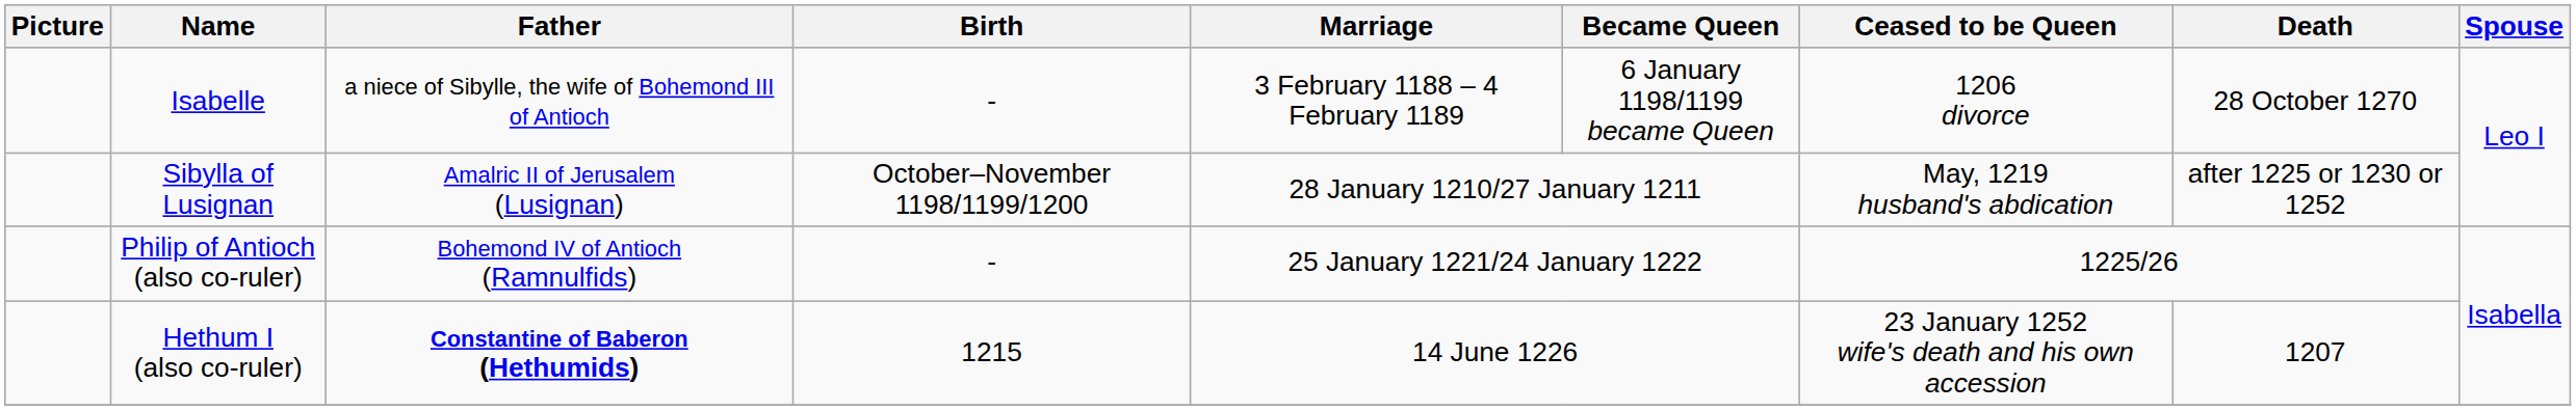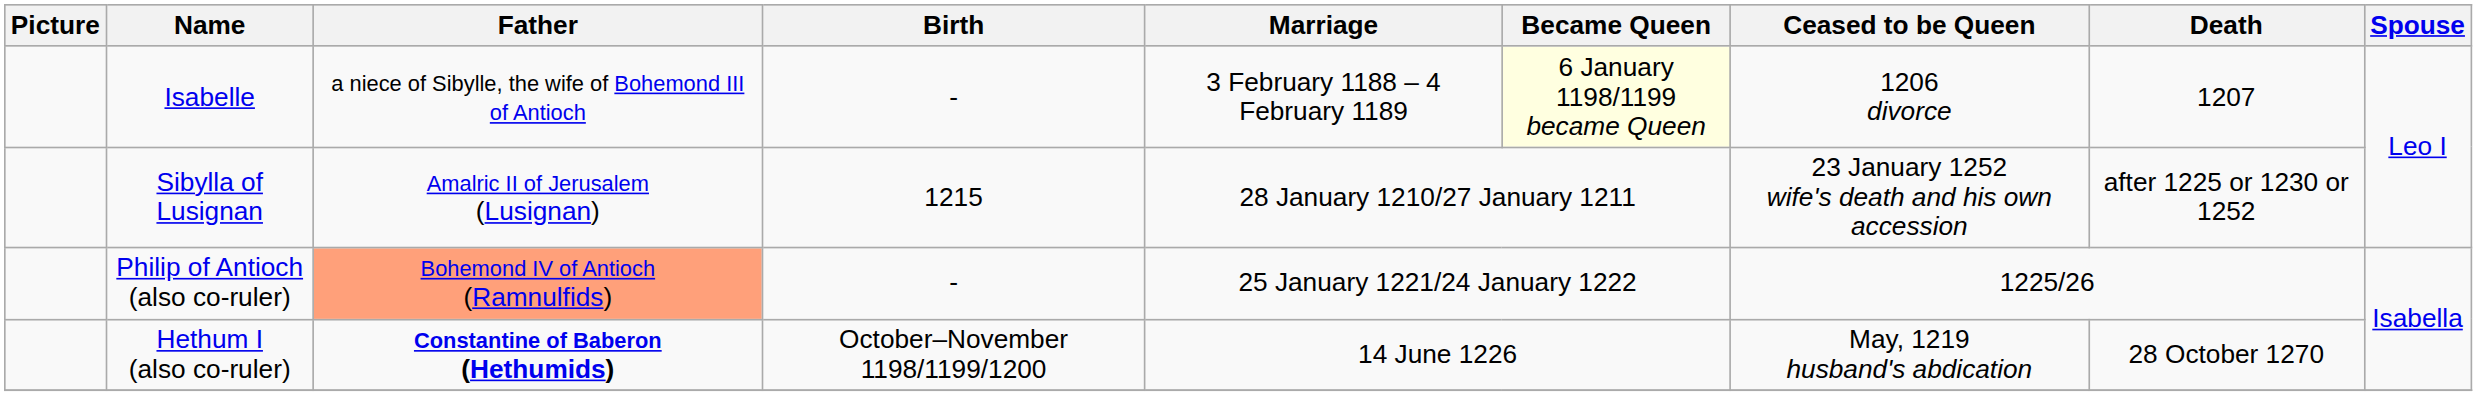 <table width=95% class="wikitable">
 <tr>
 <th>Picture</th>
 <th>Name</th>
 <th>Father</th>
 <th>Birth</th>
 <th>Marriage</th>
 <th>Became Queen</th>
 <th>Ceased to be Queen</th>
 <th>Death</th>
 <th><a href='#'>Spouse</a></th>
 </tr>
 <tr>
 <td align="center"></td>
 <td align="center"><a href='#'>Isabelle</a></td>
 <td align="center"><small>a niece of Sibylle, the wife of <a href='#'>Bohemond III of Antioch</a></small></td>
 <td align="center">-</td>
 <td align="center">3 February 1188 – 4 February 1189</td>
-<td align="center">6 January 1198/1199<br><em>became Queen</em></td>
+<td align="center" style="background: lightyellow;">6 January 1198/1199<br><em>became Queen</em></td>
 <td align="center">1206<br><em>divorce</em></td>
-<td align="center">28 October 1270</td>
+<td align="center">1207</td>
 <td align="center" rowspan="2"><a href='#'>Leo I</a></td>
 </tr>
 <tr>
 <td align="center"></td>
 <td align="center"><a href='#'>Sibylla of Lusignan</a></td>
 <td align="center"><small><a href='#'>Amalric II of Jerusalem</a></small><br> (<a href='#'>Lusignan</a>)</td>
-<td align="center">October–November 1198/1199/1200</td>
+<td align="center">1215</td>
 <td align="center" colspan="2">28 January 1210/27 January 1211</td>
-<td align="center">May, 1219<br><em>husband's abdication</em></td>
+<td align="center">23 January 1252<br><em>wife's death and his own accession</em></td>
 <td align="center">after 1225 or 1230 or 1252</td>
 </tr>
 <tr>
 <td align="center"></td>
 <td align="center"><a href='#'>Philip of Antioch</a><br>(also co-ruler)</td>
-<td align="center"><small><a href='#'>Bohemond IV of Antioch</a></small><br> (<a href='#'>Ramnulfids</a>)</td>
+<td align="center" style="background: lightsalmon;"><small><a href='#'>Bohemond IV of Antioch</a></small><br> (<a href='#'>Ramnulfids</a>)</td>
 <td align="center">-</td>
 <td align="center" colspan="2">25 January 1221/24 January 1222</td>
 <td align="center" colspan="2">1225/26</td>
 <td align="center" rowspan="2"><a href='#'>Isabella</a></td>
 </tr>
 <tr>
 <td align="center"></td>
 <td align="center"><a href='#'>Hethum I</a><br>(also co-ruler)</td>
 <td align="center"><strong><small><a href='#'>Constantine of Baberon</a></small><br> (<a href='#'>Hethumids</a>)</strong></td>
-<td align="center">1215</td>
+<td align="center">October–November 1198/1199/1200</td>
 <td align="center" colspan="2">14 June 1226</td>
-<td align="center">23 January 1252<br><em>wife's death and his own accession</em></td>
-<td align="center">1207</td>
+<td align="center">May, 1219<br><em>husband's abdication</em></td>
+<td align="center">28 October 1270</td>
 </tr>
 <tr>
 </tr>
 </table>
